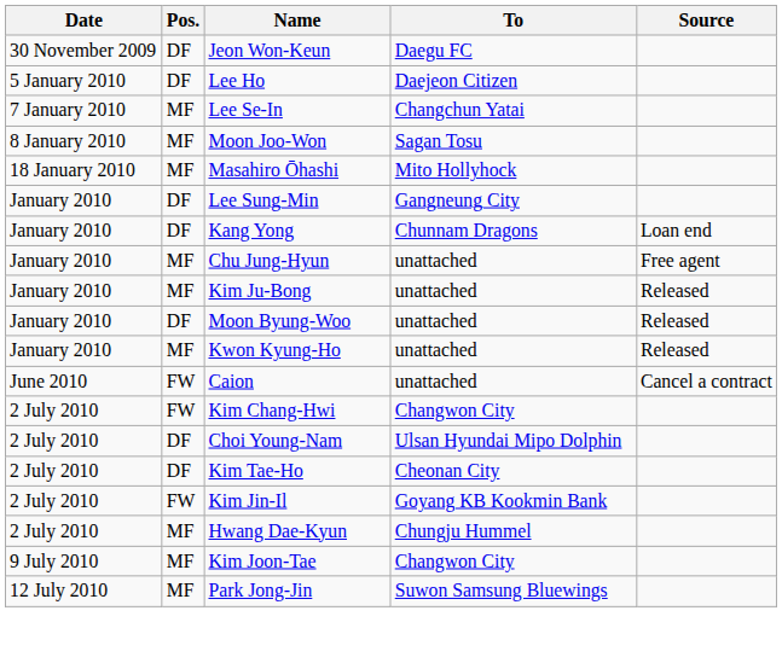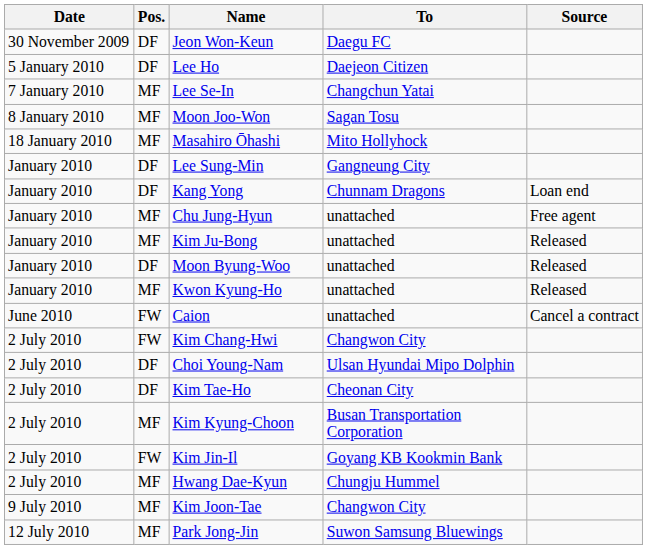 <table class="wikitable">
 <tr>
 <th width="125">Date</th>
 <th>Pos.</th>
 <th width="150">Name</th>
 <th width="200">To</th>
 <th>Source</th>
 </tr>
 <tr>
 <td>30 November 2009</td>
 <td>DF</td>
 <td> <a href='#'>Jeon Won-Keun</a></td>
 <td> <a href='#'>Daegu FC</a></td>
 <td></td>
 </tr>
 <tr>
 <td>5 January 2010</td>
 <td>DF</td>
 <td> <a href='#'>Lee Ho</a></td>
 <td> <a href='#'>Daejeon Citizen</a></td>
 <td></td>
 </tr>
 <tr>
 <td>7 January 2010</td>
 <td>MF</td>
 <td> <a href='#'>Lee Se-In</a></td>
 <td> <a href='#'>Changchun Yatai</a></td>
 <td></td>
 </tr>
 <tr>
 <td>8 January 2010</td>
 <td>MF</td>
 <td> <a href='#'>Moon Joo-Won</a></td>
 <td> <a href='#'>Sagan Tosu</a></td>
 <td></td>
 </tr>
 <tr>
 <td>18 January 2010</td>
 <td>MF</td>
 <td> <a href='#'>Masahiro Ōhashi</a></td>
 <td> <a href='#'>Mito Hollyhock</a></td>
 <td></td>
 </tr>
 <tr>
 <td>January 2010</td>
 <td>DF</td>
 <td> <a href='#'>Lee Sung-Min</a></td>
 <td> <a href='#'>Gangneung City</a></td>
 <td></td>
 </tr>
 <tr>
 <td>January 2010</td>
 <td>DF</td>
 <td> <a href='#'>Kang Yong</a></td>
 <td> <a href='#'>Chunnam Dragons</a></td>
 <td>Loan end</td>
 </tr>
 <tr>
 <td>January 2010</td>
 <td>MF</td>
 <td> <a href='#'>Chu Jung-Hyun</a></td>
 <td>unattached</td>
 <td>Free agent</td>
 </tr>
 <tr>
 <td>January 2010</td>
 <td>MF</td>
 <td> <a href='#'>Kim Ju-Bong</a></td>
 <td>unattached</td>
 <td>Released</td>
 </tr>
 <tr>
 <td>January 2010</td>
 <td>DF</td>
 <td> <a href='#'>Moon Byung-Woo</a></td>
 <td>unattached</td>
 <td>Released</td>
 </tr>
 <tr>
 <td>January 2010</td>
 <td>MF</td>
 <td> <a href='#'>Kwon Kyung-Ho</a></td>
 <td>unattached</td>
 <td>Released</td>
 </tr>
 <tr>
 <td>June 2010</td>
 <td>FW</td>
 <td> <a href='#'>Caion</a></td>
 <td>unattached</td>
 <td>Cancel a contract</td>
 </tr>
 <tr>
 <td>2 July 2010</td>
 <td>FW</td>
 <td> <a href='#'>Kim Chang-Hwi</a></td>
 <td> <a href='#'>Changwon City</a></td>
 <td></td>
 </tr>
 <tr>
 <td>2 July 2010</td>
 <td>DF</td>
 <td> <a href='#'>Choi Young-Nam</a></td>
 <td> <a href='#'>Ulsan Hyundai Mipo Dolphin</a></td>
 <td></td>
 </tr>
 <tr>
 <td>2 July 2010</td>
 <td>DF</td>
 <td> <a href='#'>Kim Tae-Ho</a></td>
 <td> <a href='#'>Cheonan City</a></td>
 <td></td>
 </tr>
 <tr>
 <td>2 July 2010</td>
+<td>MF</td>
+<td> <a href='#'>Kim Kyung-Choon</a></td>
+<td> <a href='#'>Busan Transportation Corporation</a></td>
+<td></td>
+</tr>
+<tr>
+<td>2 July 2010</td>
 <td>FW</td>
 <td> <a href='#'>Kim Jin-Il</a></td>
 <td> <a href='#'>Goyang KB Kookmin Bank</a></td>
 <td></td>
 </tr>
 <tr>
 <td>2 July 2010</td>
 <td>MF</td>
 <td> <a href='#'>Hwang Dae-Kyun</a></td>
 <td> <a href='#'>Chungju Hummel</a></td>
 <td></td>
 </tr>
 <tr>
 <td>9 July 2010</td>
 <td>MF</td>
 <td> <a href='#'>Kim Joon-Tae</a></td>
 <td> <a href='#'>Changwon City</a></td>
 <td></td>
 </tr>
 <tr>
 <td>12 July 2010</td>
 <td>MF</td>
 <td> <a href='#'>Park Jong-Jin</a></td>
 <td> <a href='#'>Suwon Samsung Bluewings</a></td>
 <td></td>
 </tr>
 </table>
